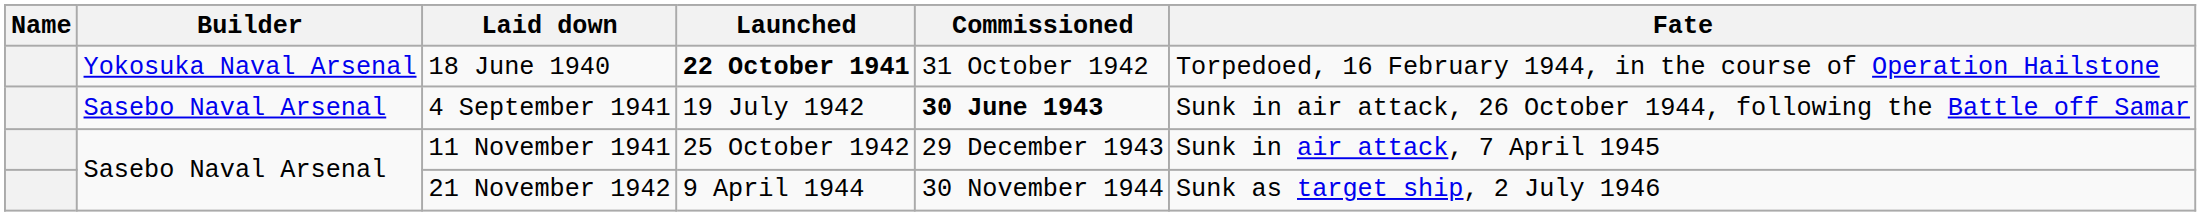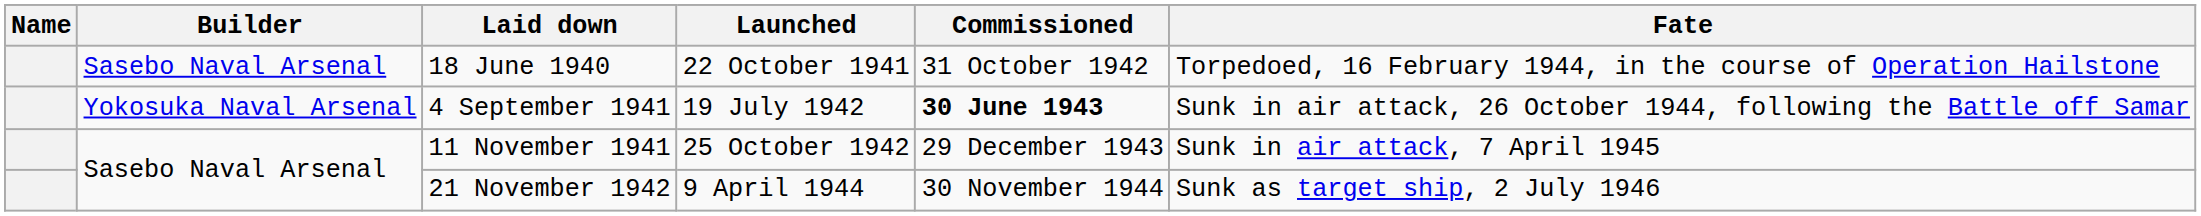 <table class="wikitable sortable plainrowheaders">
 <tr>
 <th scope="col">Name</th>
 <th scope="col">Builder</th>
 <th scope="col" data-sort-type=date>Laid down</th>
 <th scope="col" data-sort-type=date>Launched</th>
 <th scope="col" data-sort-type=date>Commissioned</th>
 <th scope="col" data-sort-type=date>Fate</th>
 </tr>
 <tr>
 <th scope="row"></th>
-<td><a href='#'>Yokosuka Naval Arsenal</a></td>
+<td><a href='#'>Sasebo Naval Arsenal</a></td>
 <td>18 June 1940</td>
-<td><strong>22 October 1941</strong></td>
+<td>22 October 1941</td>
 <td>31 October 1942</td>
 <td data-sort-value="16 February 1944">Torpedoed, 16 February 1944, in the course of <a href='#'>Operation Hailstone</a></td>
 </tr>
 <tr>
 <th scope="row"></th>
-<td><a href='#'>Sasebo Naval Arsenal</a></td>
+<td><a href='#'>Yokosuka Naval Arsenal</a></td>
 <td>4 September 1941</td>
 <td>19 July 1942</td>
 <td><strong>30 June 1943</strong></td>
 <td data-sort-value="26 October 1944">Sunk in air attack, 26 October 1944, following the <a href='#'>Battle off Samar</a></td>
 </tr>
 <tr>
 <th scope="row"></th>
 <td rowspan=2>Sasebo Naval Arsenal</td>
 <td>11 November 1941</td>
 <td>25 October 1942</td>
 <td>29 December 1943</td>
 <td data-sort-value="7 April 1945">Sunk in <a href='#'>air attack</a>, 7 April 1945</td>
 </tr>
 <tr>
 <th scope="row"></th>
 <td>21 November 1942</td>
 <td>9 April 1944</td>
 <td>30 November 1944</td>
 <td data-sort-value="2 July 1946">Sunk as <a href='#'>target ship</a>, 2 July 1946</td>
 </tr>
 </table>
